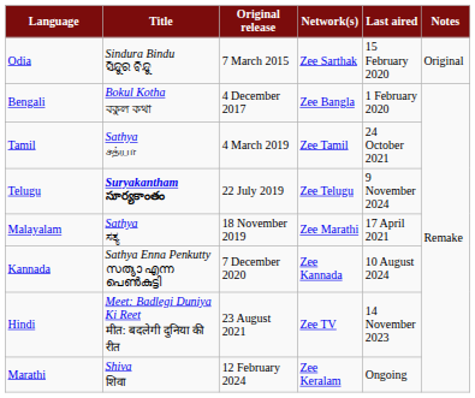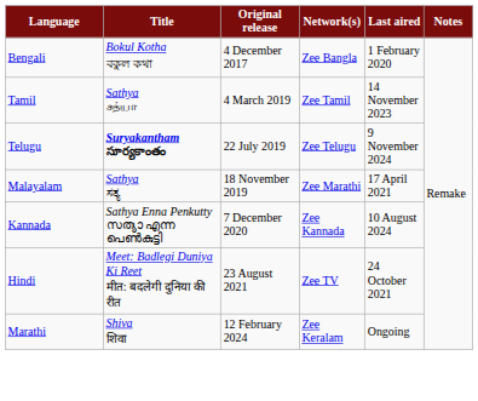 <table class="wikitable" style="width: 100%; margin-right: 0;">
 <tr style="color:white">
 <th style="background:#7b0c0c; width:20%;">Language</th>
 <th style="background:#7b0c0c; width:24%;">Title</th>
 <th style="background:#7b0c0c; width:16%;">Original release</th>
 <th style="background:#7b0c0c; width:13%;">Network(s)</th>
 <th style="background:#7b0c0c; width:12%;">Last aired</th>
 <th style="background:#7b0c0c; width:10%;">Notes</th>
-</tr>
-<tr>
-<td><a href='#'>Odia</a></td>
-<td><em>Sindura Bindu</em> <br> ସିନ୍ଦୁର ବିନ୍ଦୁ</td>
-<td>7 March 2015</td>
-<td><a href='#'>Zee Sarthak</a></td>
-<td>15 February 2020</td>
-<td>Original</td>
 </tr>
 <tr>
 <td><a href='#'>Bengali</a></td>
 <td><em><a href='#'>Bokul Kotha</a></em> <br> বকুল কথা</td>
 <td>4 December 2017</td>
 <td><a href='#'>Zee Bangla</a></td>
 <td>1 February 2020</td>
 <td rowspan="7">Remake</td>
 </tr>
 <tr>
 <td><a href='#'>Tamil</a></td>
 <td><em><a href='#'>Sathya</a></em> <br> சத்யா</td>
 <td>4 March 2019</td>
 <td><a href='#'>Zee Tamil</a></td>
-<td>24 October 2021</td>
+<td>14 November 2023</td>
 </tr>
 <tr>
 <td><a href='#'>Telugu</a></td>
 <td><strong><em><a href='#'>Suryakantham</a></em> <br> సూర్యకాంతం</strong></td>
 <td>22 July 2019</td>
 <td><a href='#'>Zee Telugu</a></td>
 <td>9 November 2024</td>
 </tr>
 <tr>
 <td><a href='#'>Malayalam</a></td>
 <td><em><a href='#'>Sathya</a></em> <br> ಸತ್ಯ</td>
 <td>18 November 2019</td>
 <td><a href='#'>Zee Marathi</a></td>
 <td>17 April 2021</td>
 </tr>
 <tr>
 <td><a href='#'>Kannada</a></td>
 <td><em>Sathya Enna Penkutty</em> <br> സത്യാ എന്ന പെൺകുട്ടി</td>
 <td>7 December 2020</td>
 <td><a href='#'>Zee Kannada</a></td>
 <td>10 August 2024</td>
 </tr>
 <tr>
 <td><a href='#'>Hindi</a></td>
 <td><em><a href='#'>Meet: Badlegi Duniya Ki Reet</a></em> <br> मीत: बदलेगी दुनिया की रीत</td>
 <td>23 August 2021</td>
 <td><a href='#'>Zee TV</a></td>
-<td>14 November 2023</td>
+<td>24 October 2021</td>
 </tr>
 <tr>
 <td><a href='#'>Marathi</a></td>
 <td><em><a href='#'>Shiva</a></em> <br> शिवा</td>
 <td>12 February 2024</td>
 <td><a href='#'>Zee Keralam</a></td>
 <td>Ongoing</td>
 </tr>
 </table>
